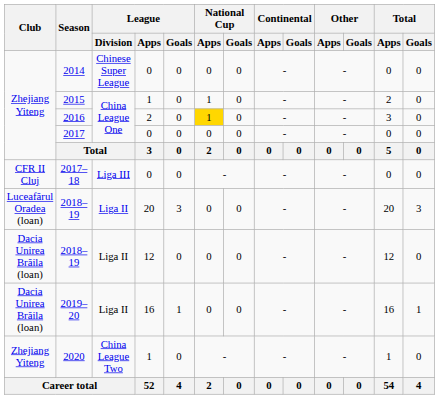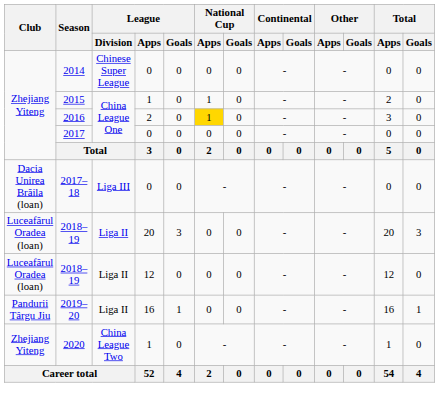 <table class="wikitable" style="text-align: center">
 <tr>
 <th rowspan="2">Club</th>
 <th rowspan="2">Season</th>
 <th colspan="3">League</th>
 <th colspan="2">National Cup</th>
 <th colspan="2">Continental</th>
 <th colspan="2">Other</th>
 <th colspan="2">Total</th>
 </tr>
 <tr>
 <th>Division</th>
 <th>Apps</th>
 <th>Goals</th>
 <th>Apps</th>
 <th>Goals</th>
 <th>Apps</th>
 <th>Goals</th>
 <th>Apps</th>
 <th>Goals</th>
 <th>Apps</th>
 <th>Goals</th>
 </tr>
 <tr>
 <td rowspan=5><a href='#'>Zhejiang Yiteng</a></td>
 <td><a href='#'>2014</a></td>
 <td><a href='#'>Chinese Super League</a></td>
 <td>0</td>
 <td>0</td>
 <td>0</td>
 <td>0</td>
 <td colspan="2">-</td>
 <td colspan="2">-</td>
 <td>0</td>
 <td>0</td>
 </tr>
 <tr>
 <td><a href='#'>2015</a></td>
 <td rowspan="3"><a href='#'>China League One</a></td>
 <td>1</td>
 <td>0</td>
 <td>1</td>
 <td>0</td>
 <td colspan="2">-</td>
 <td colspan="2">-</td>
 <td>2</td>
 <td>0</td>
 </tr>
 <tr>
 <td><a href='#'>2016</a></td>
 <td>2</td>
 <td>0</td>
 <td style="background: gold;">1</td>
 <td>0</td>
 <td colspan="2">-</td>
 <td colspan="2">-</td>
 <td>3</td>
 <td>0</td>
 </tr>
 <tr>
 <td><a href='#'>2017</a></td>
 <td>0</td>
 <td>0</td>
 <td>0</td>
 <td>0</td>
 <td colspan="2">-</td>
 <td colspan="2">-</td>
 <td>0</td>
 <td>0</td>
 </tr>
 <tr>
 <th colspan="2"><strong>Total</strong></th>
 <th>3</th>
 <th>0</th>
 <th>2</th>
 <th>0</th>
 <th>0</th>
 <th>0</th>
 <th>0</th>
 <th>0</th>
 <th>5</th>
 <th>0</th>
 </tr>
 <tr>
-<td><a href='#'>CFR II Cluj</a></td>
+<td><a href='#'>Dacia Unirea Brăila</a> (loan)</td>
 <td><a href='#'>2017–18</a></td>
 <td><a href='#'>Liga III</a></td>
 <td>0</td>
 <td>0</td>
 <td colspan="2">-</td>
 <td colspan="2">-</td>
 <td colspan="2">-</td>
 <td>0</td>
 <td>0</td>
 </tr>
 <tr>
 <td><a href='#'>Luceafărul Oradea</a> (loan)</td>
 <td><a href='#'>2018–19</a></td>
 <td><a href='#'>Liga II</a></td>
 <td>20</td>
 <td>3</td>
 <td>0</td>
 <td>0</td>
 <td colspan="2">-</td>
 <td colspan="2">-</td>
 <td>20</td>
 <td>3</td>
 </tr>
 <tr>
-<td><a href='#'>Dacia Unirea Brăila</a> (loan)</td>
+<td><a href='#'>Luceafărul Oradea</a> (loan)</td>
 <td><a href='#'>2018–19</a></td>
 <td>Liga II</td>
 <td>12</td>
 <td>0</td>
 <td>0</td>
 <td>0</td>
 <td colspan="2">-</td>
 <td colspan="2">-</td>
 <td>12</td>
 <td>0</td>
 </tr>
 <tr>
-<td><a href='#'>Dacia Unirea Brăila</a> (loan)</td>
+<td><a href='#'>Pandurii Târgu Jiu</a></td>
 <td><a href='#'>2019–20</a></td>
 <td>Liga II</td>
 <td>16</td>
 <td>1</td>
 <td>0</td>
 <td>0</td>
 <td colspan="2">-</td>
 <td colspan="2">-</td>
 <td>16</td>
 <td>1</td>
 </tr>
 <tr>
 <td><a href='#'>Zhejiang Yiteng</a></td>
 <td><a href='#'>2020</a></td>
 <td><a href='#'>China League Two</a></td>
 <td>1</td>
 <td>0</td>
 <td colspan="2">-</td>
 <td colspan="2">-</td>
 <td colspan="2">-</td>
 <td>1</td>
 <td>0</td>
 </tr>
 <tr>
 <th colspan=3>Career total</th>
 <th>52</th>
 <th>4</th>
 <th>2</th>
 <th>0</th>
 <th>0</th>
 <th>0</th>
 <th>0</th>
 <th>0</th>
 <th>54</th>
 <th>4</th>
 </tr>
 </table>
